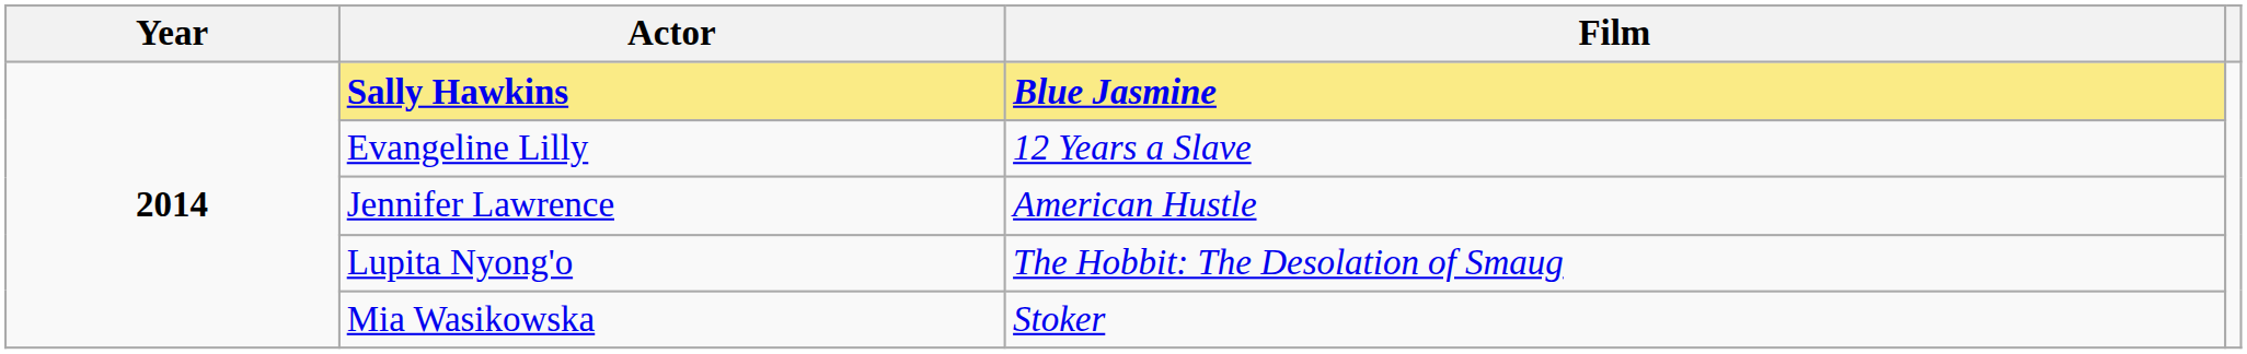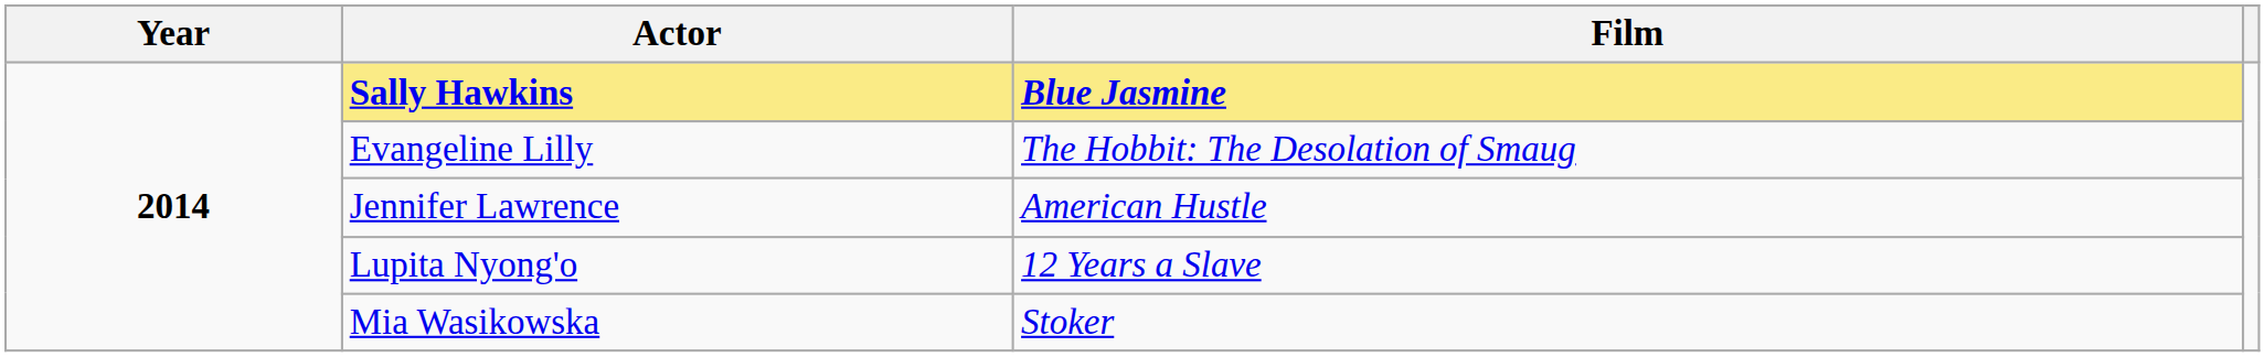 <table class="wikitable" width="50%">
 <tr>
 <th width="15%">Year</th>
 <th width="30%">Actor</th>
 <th width="60%">Film</th>
 <th width="2%"></th>
 </tr>
 <tr>
 <td rowspan="5" style="text-align:center"><strong>2014<br> </strong></td>
 <td style="background:#FAEB86"><strong><a href='#'>Sally Hawkins</a></strong></td>
 <td style="background:#FAEB86"><strong><em><a href='#'>Blue Jasmine</a></em></strong></td>
 <td rowspan="5" style="text-align:center"></td>
 </tr>
 <tr>
 <td><a href='#'>Evangeline Lilly</a></td>
-<td><em><a href='#'>12 Years a Slave</a></em></td>
+<td><em><a href='#'>The Hobbit: The Desolation of Smaug</a></em></td>
 </tr>
 <tr>
 <td><a href='#'>Jennifer Lawrence</a></td>
 <td><em><a href='#'>American Hustle</a></em></td>
 </tr>
 <tr>
 <td><a href='#'>Lupita Nyong'o</a></td>
-<td><em><a href='#'>The Hobbit: The Desolation of Smaug</a></em></td>
+<td><em><a href='#'>12 Years a Slave</a></em></td>
 </tr>
 <tr>
 <td><a href='#'>Mia Wasikowska</a></td>
 <td><em><a href='#'>Stoker</a></em></td>
 </tr>
 </table>
